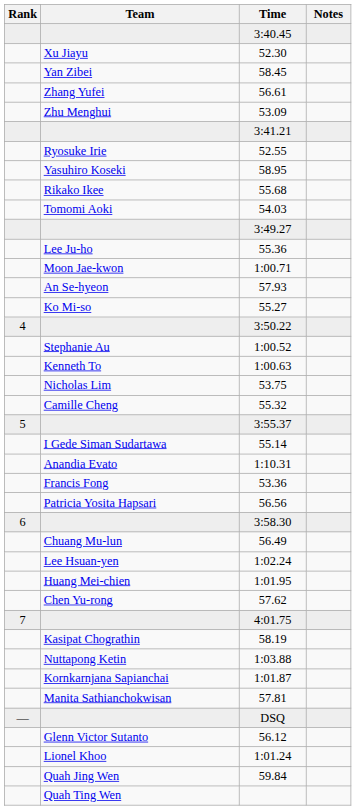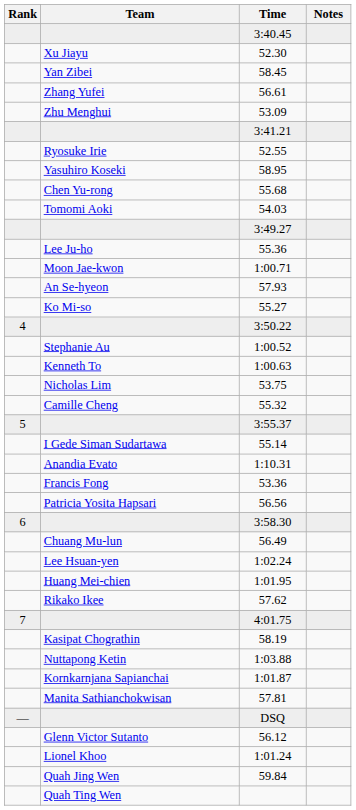 <table class="wikitable" style="text-align:center">
 <tr>
 <th width=40>Rank</th>
 <th width=250>Team</th>
 <th width=80>Time</th>
 <th width=50>Notes</th>
 </tr>
 <tr bgcolor=eeeeee>
 <td></td>
 <td align=left></td>
 <td>3:40.45</td>
 <td></td>
 </tr>
 <tr>
 <td></td>
 <td align=left><a href='#'>Xu Jiayu</a></td>
 <td>52.30</td>
 <td></td>
 </tr>
 <tr>
 <td></td>
 <td align=left><a href='#'>Yan Zibei</a></td>
 <td>58.45</td>
 <td></td>
 </tr>
 <tr>
 <td></td>
 <td align=left><a href='#'>Zhang Yufei</a></td>
 <td>56.61</td>
 <td></td>
 </tr>
 <tr>
 <td></td>
 <td align=left><a href='#'>Zhu Menghui</a></td>
 <td>53.09</td>
 <td></td>
 </tr>
 <tr bgcolor=eeeeee>
 <td></td>
 <td align=left></td>
 <td>3:41.21</td>
 <td></td>
 </tr>
 <tr>
 <td></td>
 <td align=left><a href='#'>Ryosuke Irie</a></td>
 <td>52.55</td>
 <td></td>
 </tr>
 <tr>
 <td></td>
 <td align=left><a href='#'>Yasuhiro Koseki</a></td>
 <td>58.95</td>
 <td></td>
 </tr>
 <tr>
 <td></td>
-<td align=left><a href='#'>Rikako Ikee</a></td>
+<td align=left><a href='#'>Chen Yu-rong</a></td>
 <td>55.68</td>
 <td></td>
 </tr>
 <tr>
 <td></td>
 <td align=left><a href='#'>Tomomi Aoki</a></td>
 <td>54.03</td>
 <td></td>
 </tr>
 <tr bgcolor=eeeeee>
 <td></td>
 <td align=left></td>
 <td>3:49.27</td>
 <td></td>
 </tr>
 <tr>
 <td></td>
 <td align=left><a href='#'>Lee Ju-ho</a></td>
 <td>55.36</td>
 <td></td>
 </tr>
 <tr>
 <td></td>
 <td align=left><a href='#'>Moon Jae-kwon</a></td>
 <td>1:00.71</td>
 <td></td>
 </tr>
 <tr>
 <td></td>
 <td align=left><a href='#'>An Se-hyeon</a></td>
 <td>57.93</td>
 <td></td>
 </tr>
 <tr>
 <td></td>
 <td align=left><a href='#'>Ko Mi-so</a></td>
 <td>55.27</td>
 <td></td>
 </tr>
 <tr bgcolor=eeeeee>
 <td>4</td>
 <td align="left"></td>
 <td>3:50.22</td>
 <td></td>
 </tr>
 <tr>
 <td></td>
 <td align=left><a href='#'>Stephanie Au</a></td>
 <td>1:00.52</td>
 <td></td>
 </tr>
 <tr>
 <td></td>
 <td align=left><a href='#'>Kenneth To</a></td>
 <td>1:00.63</td>
 <td></td>
 </tr>
 <tr>
 <td></td>
 <td align=left><a href='#'>Nicholas Lim</a></td>
 <td>53.75</td>
 <td></td>
 </tr>
 <tr>
 <td></td>
 <td align=left><a href='#'>Camille Cheng</a></td>
 <td>55.32</td>
 <td></td>
 </tr>
 <tr bgcolor=eeeeee>
 <td>5</td>
 <td align=left></td>
 <td>3:55.37</td>
 <td></td>
 </tr>
 <tr>
 <td></td>
 <td align=left><a href='#'>I Gede Siman Sudartawa</a></td>
 <td>55.14</td>
 <td></td>
 </tr>
 <tr>
 <td></td>
 <td align=left><a href='#'>Anandia Evato</a></td>
 <td>1:10.31</td>
 <td></td>
 </tr>
 <tr>
 <td></td>
 <td align=left><a href='#'>Francis Fong</a></td>
 <td>53.36</td>
 <td></td>
 </tr>
 <tr>
 <td></td>
 <td align=left><a href='#'>Patricia Yosita Hapsari</a></td>
 <td>56.56</td>
 <td></td>
 </tr>
 <tr bgcolor=eeeeee>
 <td>6</td>
 <td align=left></td>
 <td>3:58.30</td>
 <td></td>
 </tr>
 <tr>
 <td></td>
 <td align=left><a href='#'>Chuang Mu-lun</a></td>
 <td>56.49</td>
 <td></td>
 </tr>
 <tr>
 <td></td>
 <td align=left><a href='#'>Lee Hsuan-yen</a></td>
 <td>1:02.24</td>
 <td></td>
 </tr>
 <tr>
 <td></td>
 <td align=left><a href='#'>Huang Mei-chien</a></td>
 <td>1:01.95</td>
 <td></td>
 </tr>
 <tr>
 <td></td>
-<td align=left><a href='#'>Chen Yu-rong</a></td>
+<td align=left><a href='#'>Rikako Ikee</a></td>
 <td>57.62</td>
 <td></td>
 </tr>
 <tr bgcolor=eeeeee>
 <td>7</td>
 <td align=left></td>
 <td>4:01.75</td>
 <td></td>
 </tr>
 <tr>
 <td></td>
 <td align=left><a href='#'>Kasipat Chograthin</a></td>
 <td>58.19</td>
 <td></td>
 </tr>
 <tr>
 <td></td>
 <td align=left><a href='#'>Nuttapong Ketin</a></td>
 <td>1:03.88</td>
 <td></td>
 </tr>
 <tr>
 <td></td>
 <td align=left><a href='#'>Kornkarnjana Sapianchai</a></td>
 <td>1:01.87</td>
 <td></td>
 </tr>
 <tr>
 <td></td>
 <td align=left><a href='#'>Manita Sathianchokwisan</a></td>
 <td>57.81</td>
 <td></td>
 </tr>
 <tr bgcolor=eeeeee>
 <td>—</td>
 <td align="left"></td>
 <td>DSQ</td>
 <td></td>
 </tr>
 <tr>
 <td></td>
 <td align=left><a href='#'>Glenn Victor Sutanto</a></td>
 <td>56.12</td>
 <td></td>
 </tr>
 <tr>
 <td></td>
 <td align=left><a href='#'>Lionel Khoo</a></td>
 <td>1:01.24</td>
 <td></td>
 </tr>
 <tr>
 <td></td>
 <td align=left><a href='#'>Quah Jing Wen</a></td>
 <td>59.84</td>
 <td></td>
 </tr>
 <tr>
 <td></td>
 <td align=left><a href='#'>Quah Ting Wen</a></td>
 <td></td>
 <td></td>
 </tr>
 </table>
